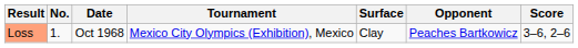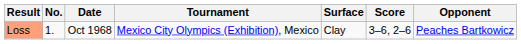 <table class="wikitable">
 <tr>
 <th>Result</th>
 <th>No.</th>
 <th>Date</th>
 <th>Tournament</th>
 <th>Surface</th>
+<th>Score</th>
 <th>Opponent</th>
-<th>Score</th>
 </tr>
 <tr bgcolor=>
 <td style="background:#ffa07a;">Loss</td>
 <td>1.</td>
 <td>Oct 1968</td>
 <td><a href='#'>Mexico City Olympics (Exhibition)</a>, Mexico</td>
 <td>Clay</td>
+<td>3–6, 2–6</td>
 <td> <a href='#'>Peaches Bartkowicz</a></td>
-<td>3–6, 2–6</td>
 </tr>
 </table>
